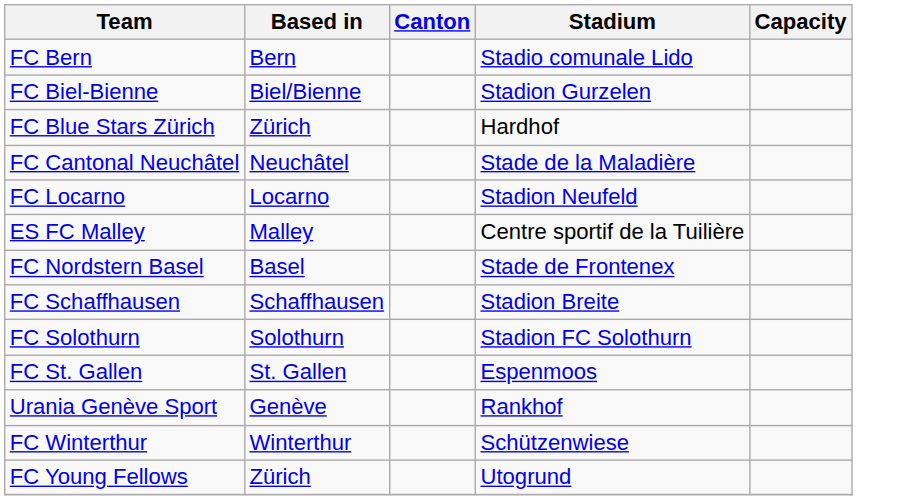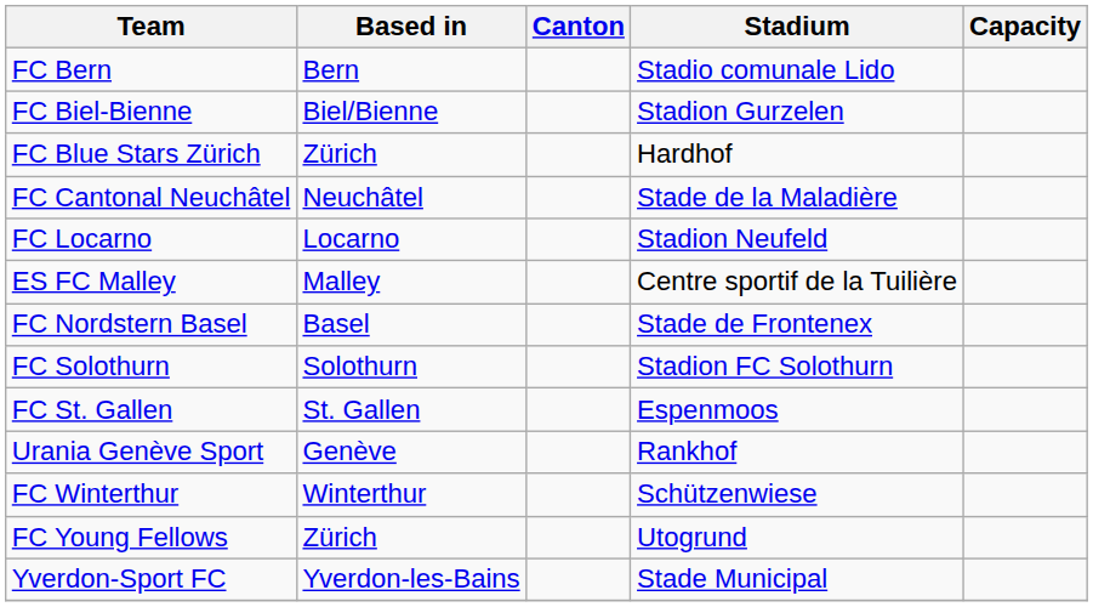 <table class="wikitable sortable" style="text-align: left;">
 <tr>
 <th>Team</th>
 <th>Based in</th>
 <th><a href='#'>Canton</a></th>
 <th>Stadium</th>
 <th>Capacity</th>
 </tr>
 <tr>
 <td><a href='#'>FC Bern</a></td>
 <td><a href='#'>Bern</a></td>
 <td></td>
 <td><a href='#'>Stadio comunale Lido</a></td>
 <td></td>
 </tr>
 <tr>
 <td><a href='#'>FC Biel-Bienne</a></td>
 <td><a href='#'>Biel/Bienne</a></td>
 <td></td>
 <td><a href='#'>Stadion Gurzelen</a></td>
 <td></td>
 </tr>
 <tr>
 <td><a href='#'>FC Blue Stars Zürich</a></td>
 <td><a href='#'>Zürich</a></td>
 <td></td>
 <td>Hardhof</td>
 <td></td>
 </tr>
 <tr>
 <td><a href='#'>FC Cantonal Neuchâtel</a></td>
 <td><a href='#'>Neuchâtel</a></td>
 <td></td>
 <td><a href='#'>Stade de la Maladière</a></td>
 <td></td>
 </tr>
 <tr>
 <td><a href='#'>FC Locarno</a></td>
 <td><a href='#'>Locarno</a></td>
 <td></td>
 <td><a href='#'>Stadion Neufeld</a></td>
 <td></td>
 </tr>
 <tr>
 <td><a href='#'>ES FC Malley</a></td>
 <td><a href='#'>Malley</a></td>
 <td></td>
 <td>Centre sportif de la Tuilière</td>
 <td></td>
 </tr>
 <tr>
 <td><a href='#'>FC Nordstern Basel</a></td>
 <td><a href='#'>Basel</a></td>
 <td></td>
 <td><a href='#'>Stade de Frontenex</a></td>
 <td></td>
 </tr>
 <tr>
-<td><a href='#'>FC Schaffhausen</a></td>
-<td><a href='#'>Schaffhausen</a></td>
-<td></td>
-<td><a href='#'>Stadion Breite</a></td>
-<td></td>
-</tr>
-<tr>
 <td><a href='#'>FC Solothurn</a></td>
 <td><a href='#'>Solothurn</a></td>
 <td></td>
 <td><a href='#'>Stadion FC Solothurn</a></td>
 <td></td>
 </tr>
 <tr>
 <td><a href='#'>FC St. Gallen</a></td>
 <td><a href='#'>St. Gallen</a></td>
 <td></td>
 <td><a href='#'>Espenmoos</a></td>
 <td></td>
 </tr>
 <tr>
 <td><a href='#'>Urania Genève Sport</a></td>
 <td><a href='#'>Genève</a></td>
 <td></td>
 <td><a href='#'>Rankhof</a></td>
 <td></td>
 </tr>
 <tr>
 <td><a href='#'>FC Winterthur</a></td>
 <td><a href='#'>Winterthur</a></td>
 <td></td>
 <td><a href='#'>Schützenwiese</a></td>
 <td></td>
 </tr>
 <tr>
 <td><a href='#'>FC Young Fellows</a></td>
 <td><a href='#'>Zürich</a></td>
 <td></td>
 <td><a href='#'>Utogrund</a></td>
 <td></td>
 </tr>
 <tr>
+<td><a href='#'>Yverdon-Sport FC</a></td>
+<td><a href='#'>Yverdon-les-Bains</a></td>
+<td></td>
+<td><a href='#'>Stade Municipal</a></td>
+<td></td>
+</tr>
+<tr>
 </tr>
 </table>
